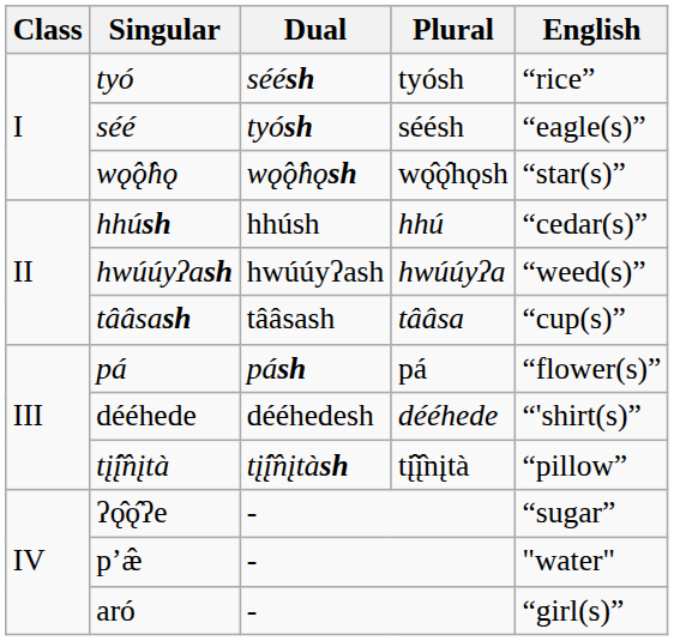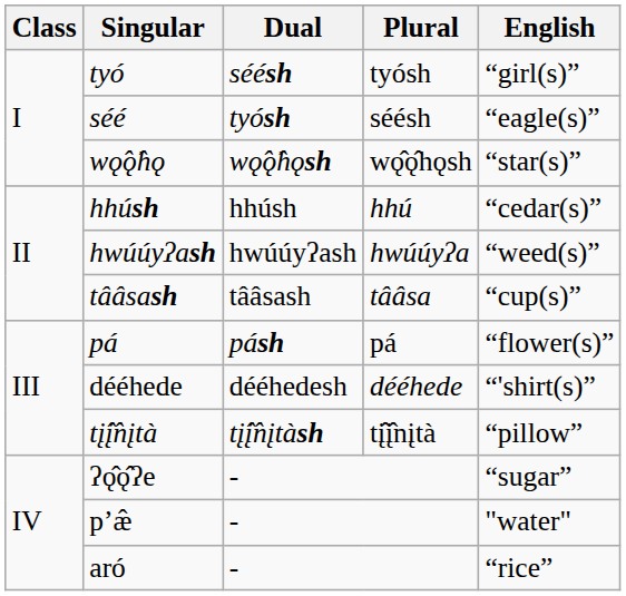 <table class="wikitable">
 <tr>
 <th>Class</th>
 <th>Singular</th>
 <th>Dual</th>
 <th>Plural</th>
 <th>English</th>
 </tr>
 <tr>
 <td rowspan="3">I</td>
 <td><em>tyó</em></td>
 <td><em>séé<strong>sh<strong><em></td>
 <td></em>tyó</strong>sh</em></strong></td>
-<td>“rice”</td>
+<td>“girl(s)”</td>
 </tr>
 <tr>
 <td><em>séé</em></td>
 <td><em>tyó<strong>sh<strong><em></td>
 <td></em>séé</strong>sh</em></strong></td>
 <td>“eagle(s)”</td>
 </tr>
 <tr>
 <td><em>wǫ̂ǫ̂hǫ</em></td>
 <td><em>wǫ̂ǫ̂hǫ<strong>sh<strong><em></td>
 <td></em>wǫ̂ǫ̂hǫ</strong>sh</em></strong></td>
 <td>“star(s)”</td>
 </tr>
 <tr>
 <td rowspan="3">II</td>
 <td><em>hhú<strong>sh<strong><em></td>
 <td></em>hhú</strong>sh</em></strong></td>
 <td><em>hhú</em></td>
 <td>“cedar(s)”</td>
 </tr>
 <tr>
 <td><em>hwúúyʔa<strong>sh<strong><em></td>
 <td></em>hwúúyʔa</strong>sh</em></strong></td>
 <td><em>hwúúyʔa</em></td>
 <td>“weed(s)”</td>
 </tr>
 <tr>
 <td><em>tââsa<strong>sh<strong><em></td>
 <td></em>tââsa</strong>sh</em></strong></td>
 <td><em>tââsa</em></td>
 <td>“cup(s)”</td>
 </tr>
 <tr>
 <td rowspan="3">III</td>
 <td><em>pá</em></td>
 <td><em>pá<strong>sh<strong><em></td>
 <td></em>pá<em></td>
 <td>“flower(s)”</td>
 </tr>
 <tr>
 <td></em>dééhede<em></td>
 <td></em>dééhede</strong>sh</em></strong></td>
 <td><em>dééhede</em></td>
 <td>“'shirt(s)”</td>
 </tr>
 <tr>
 <td><em>tį̂į̂nįtà</em></td>
 <td><em>tį̂į̂nįtà<strong>sh<strong><em></td>
 <td></em>tį̂į̂nįtà<em></td>
 <td>“pillow”</td>
 </tr>
 <tr>
 <td rowspan="3">IV</td>
 <td></em>ʔǫ̂ǫ̂ʔe<em></td>
 <td colspan="2">-</td>
 <td>“sugar”</td>
 </tr>
 <tr>
 <td></em>p’æ̂<em></td>
 <td colspan="2">-</td>
 <td>"water"</td>
 </tr>
 <tr>
 <td></em>aró<em></td>
 <td colspan="2">-</td>
-<td>“girl(s)”</td>
+<td>“rice”</td>
 </tr>
 </table>
